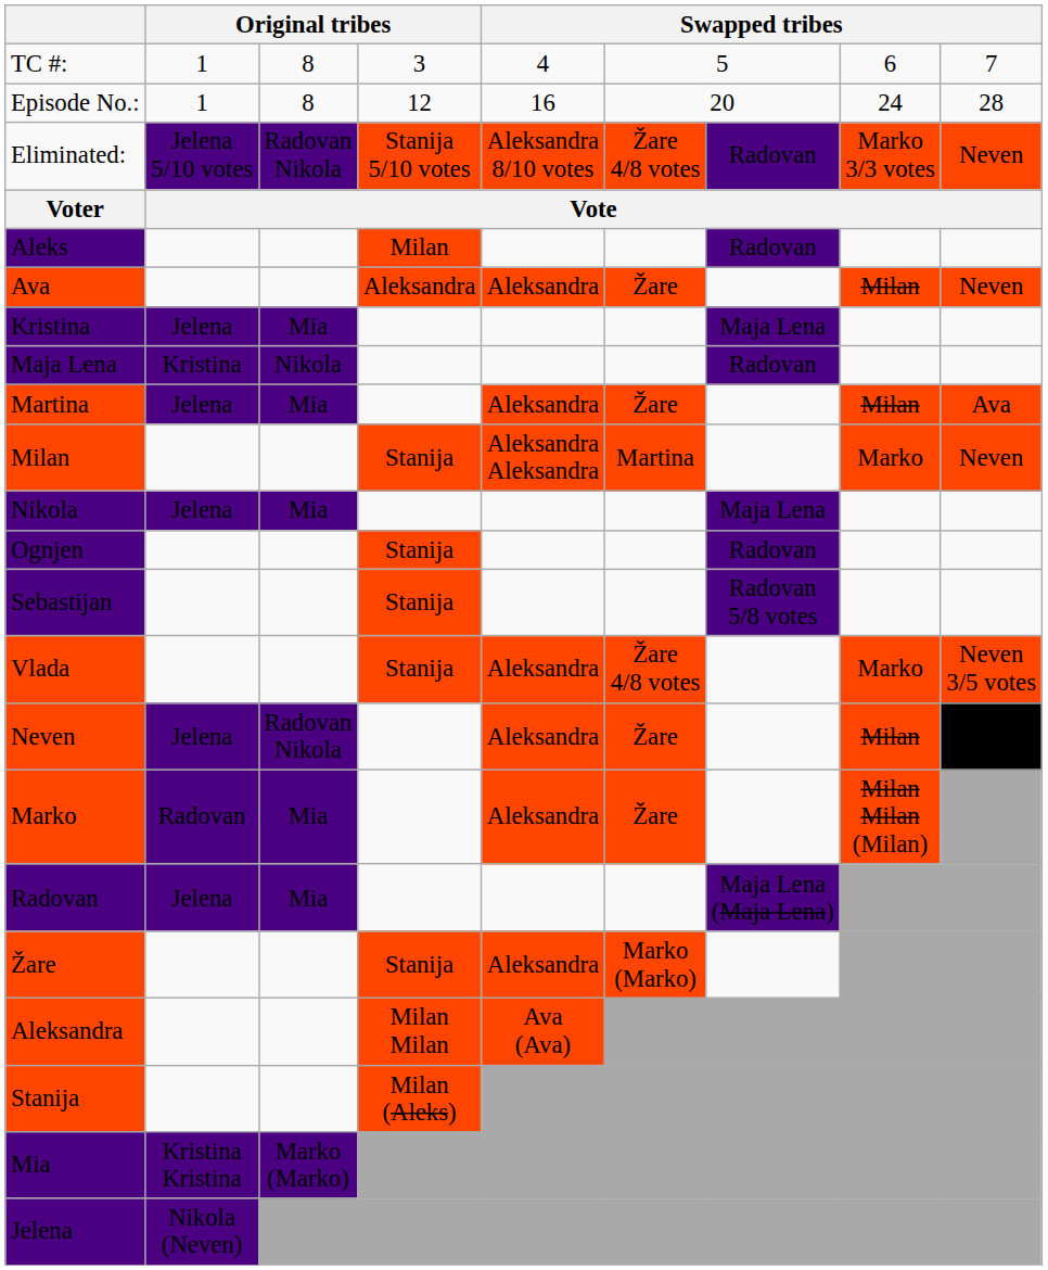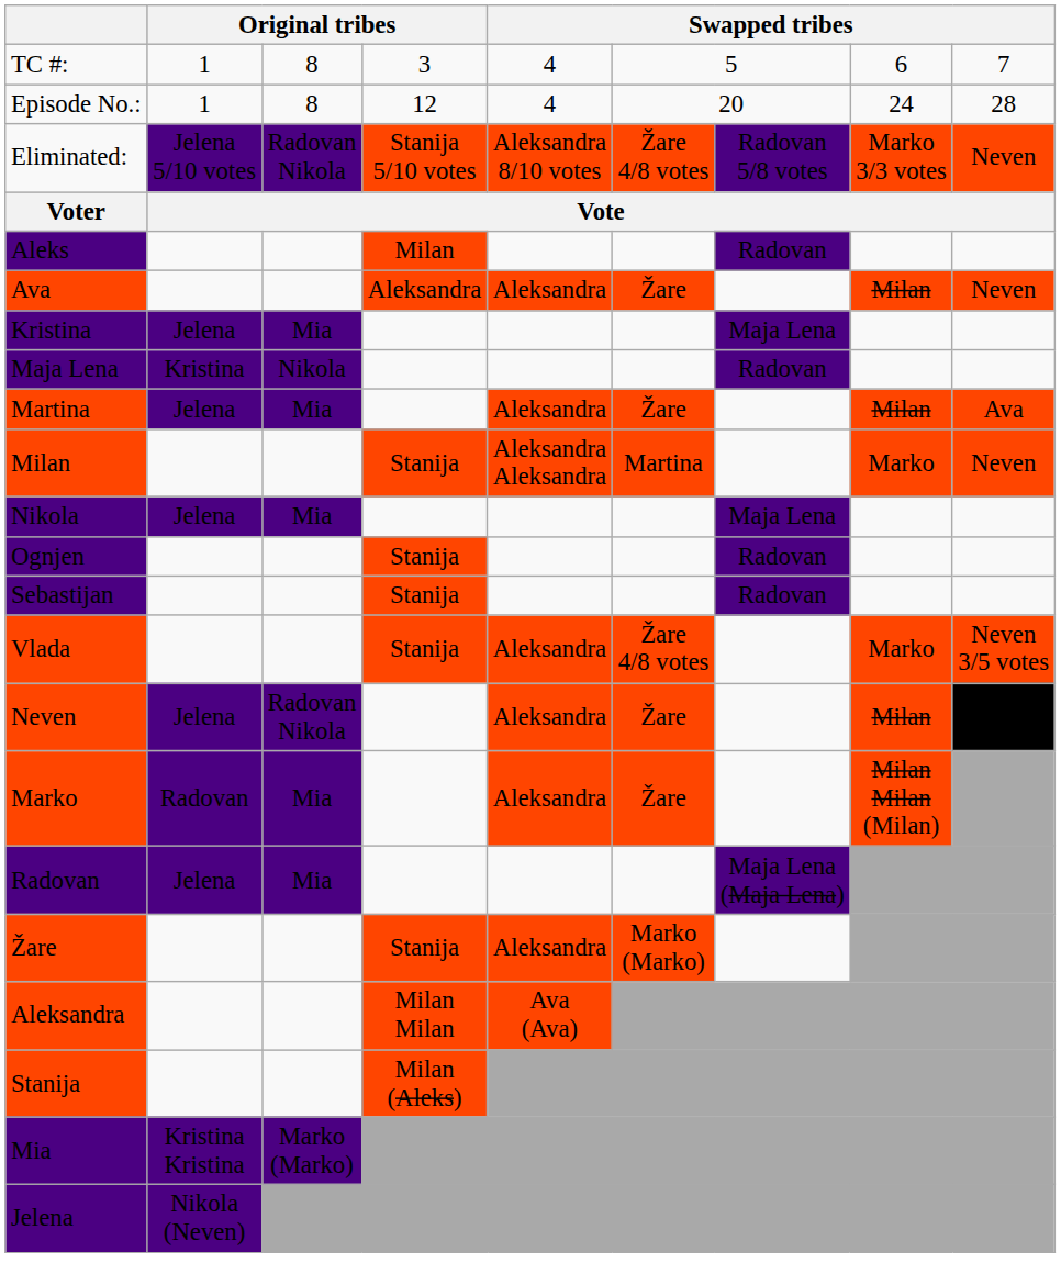 <table class="wikitable" style="text-align:center">
 <tr>
 <th></th>
 <th colspan=3>Original tribes</th>
 <th colspan=5>Swapped tribes</th>
 </tr>
 <tr>
 <td align="left">TC #:</td>
 <td>1</td>
 <td>8</td>
 <td>3</td>
 <td>4</td>
 <td colspan=2>5</td>
 <td>6</td>
 <td>7</td>
 </tr>
 <tr>
 <td align="left">Episode No.:</td>
 <td>1</td>
 <td>8</td>
 <td>12</td>
-<td>16</td>
+<td>4</td>
 <td colspan=2>20</td>
 <td>24</td>
 <td>28</td>
 </tr>
 <tr>
 <td align="left">Eliminated:</td>
 <td bgcolor="Indigo"><span>Jelena<br>5/10 votes</span></td>
 <td bgcolor="Indigo"><span>Radovan<br>Nikola</span></td>
 <td bgcolor="OrangeRed">Stanija<br>5/10 votes</td>
 <td bgcolor="OrangeRed">Aleksandra<br>8/10 votes</td>
 <td bgcolor="OrangeRed">Žare<br>4/8 votes</td>
-<td bgcolor="Indigo"><span>Radovan</span></td>
+<td bgcolor="Indigo"><span>Radovan<br>5/8 votes</span></td>
 <td bgcolor="OrangeRed">Marko<br>3/3 votes</td>
 <td bgcolor="OrangeRed">Neven</td>
 </tr>
 <tr>
 <th>Voter</th>
 <th align="center" colspan=8>Vote</th>
 </tr>
 <tr>
 <td align="left" bgcolor="Indigo"><span>Aleks</span></td>
 <td></td>
 <td></td>
 <td bgcolor="OrangeRed">Milan</td>
 <td></td>
 <td></td>
 <td bgcolor="Indigo"><span>Radovan</span></td>
 <td></td>
 <td></td>
 </tr>
 <tr>
 <td align="left" bgcolor="OrangeRed">Ava</td>
 <td></td>
 <td></td>
 <td bgcolor="OrangeRed">Aleksandra</td>
 <td bgcolor="OrangeRed">Aleksandra</td>
 <td bgcolor="OrangeRed">Žare</td>
 <td></td>
 <td bgcolor="OrangeRed"><s>Milan</s></td>
 <td bgcolor="OrangeRed">Neven</td>
 </tr>
 <tr>
 <td align="left" bgcolor="Indigo"><span>Kristina</span></td>
 <td bgcolor="Indigo"><span>Jelena</span></td>
 <td bgcolor="Indigo"><span>Mia</span></td>
 <td></td>
 <td></td>
 <td></td>
 <td bgcolor="Indigo"><span>Maja Lena</span></td>
 <td></td>
 <td></td>
 </tr>
 <tr>
 <td align="left" bgcolor="Indigo"><span>Maja Lena</span></td>
 <td bgcolor="Indigo"><span>Kristina</span></td>
 <td bgcolor="Indigo"><span>Nikola</span></td>
 <td></td>
 <td></td>
 <td></td>
 <td bgcolor="Indigo"><span>Radovan</span></td>
 <td></td>
 <td></td>
 </tr>
 <tr>
 <td align="left" bgcolor="OrangeRed">Martina</td>
 <td bgcolor="Indigo"><span>Jelena</span></td>
 <td bgcolor="Indigo"><span>Mia</span></td>
 <td></td>
 <td bgcolor="OrangeRed">Aleksandra</td>
 <td bgcolor="OrangeRed">Žare</td>
 <td></td>
 <td bgcolor="OrangeRed"><s>Milan</s></td>
 <td bgcolor="OrangeRed">Ava</td>
 </tr>
 <tr>
 <td align="left" bgcolor="OrangeRed">Milan</td>
 <td></td>
 <td></td>
 <td bgcolor="OrangeRed">Stanija</td>
 <td bgcolor="OrangeRed">Aleksandra<br>Aleksandra</td>
 <td bgcolor="OrangeRed">Martina</td>
 <td></td>
 <td bgcolor="OrangeRed">Marko</td>
 <td bgcolor="OrangeRed">Neven</td>
 </tr>
 <tr>
 <td align="left" bgcolor="Indigo"><span>Nikola</span></td>
 <td bgcolor="Indigo"><span>Jelena</span></td>
 <td bgcolor="Indigo"><span>Mia</span></td>
 <td></td>
 <td></td>
 <td></td>
 <td bgcolor="Indigo"><span>Maja Lena</span></td>
 <td></td>
 <td></td>
 </tr>
 <tr>
 <td align="left" bgcolor="Indigo"><span>Ognjen</span></td>
 <td></td>
 <td></td>
 <td bgcolor="OrangeRed">Stanija</td>
 <td></td>
 <td></td>
 <td bgcolor="Indigo"><span>Radovan</span></td>
 <td></td>
 <td></td>
 </tr>
 <tr>
 <td align="left" bgcolor="Indigo"><span>Sebastijan</span></td>
 <td></td>
 <td></td>
 <td bgcolor="OrangeRed">Stanija</td>
 <td></td>
 <td></td>
-<td bgcolor="Indigo"><span>Radovan<br>5/8 votes</span></td>
+<td bgcolor="Indigo"><span>Radovan</span></td>
 <td></td>
 <td></td>
 </tr>
 <tr>
 <td align="left" bgcolor="OrangeRed">Vlada</td>
 <td></td>
 <td></td>
 <td bgcolor="OrangeRed">Stanija</td>
 <td bgcolor="OrangeRed">Aleksandra</td>
 <td bgcolor="OrangeRed">Žare<br>4/8 votes</td>
 <td></td>
 <td bgcolor="OrangeRed">Marko</td>
 <td bgcolor="OrangeRed">Neven<br>3/5 votes</td>
 </tr>
 <tr>
 <td align="left" bgcolor="OrangeRed">Neven</td>
 <td bgcolor="Indigo"><span>Jelena</span></td>
 <td bgcolor="Indigo"><span>Radovan<br>Nikola</span></td>
 <td></td>
 <td bgcolor="OrangeRed">Aleksandra</td>
 <td bgcolor="OrangeRed">Žare</td>
 <td></td>
 <td bgcolor="OrangeRed"><s>Milan</s></td>
 <td align="center" fcolor="black" bgcolor="black"><span>(<s>Milan</s>)</span></td>
 </tr>
 <tr>
 <td align="left" bgcolor="OrangeRed">Marko</td>
 <td bgcolor="Indigo"><span>Radovan</span></td>
 <td bgcolor="Indigo"><span>Mia</span></td>
 <td></td>
 <td bgcolor="OrangeRed">Aleksandra</td>
 <td bgcolor="OrangeRed">Žare</td>
 <td></td>
 <td bgcolor="OrangeRed"><s>Milan</s><br><s>Milan</s><br>(Milan)</td>
 <td colspan=1 bgcolor="darkgray"></td>
 </tr>
 <tr>
 <td align="left" bgcolor="Indigo"><span>Radovan</span></td>
 <td bgcolor="Indigo"><span>Jelena</span></td>
 <td bgcolor="Indigo"><span>Mia</span></td>
 <td></td>
 <td></td>
 <td></td>
 <td bgcolor="Indigo"><span>Maja Lena<br>(<s>Maja Lena</s>)</span></td>
 <td colspan=2 bgcolor="darkgray"></td>
 </tr>
 <tr>
 <td align="left" bgcolor="OrangeRed">Žare</td>
 <td></td>
 <td></td>
 <td bgcolor="OrangeRed">Stanija</td>
 <td bgcolor="OrangeRed">Aleksandra</td>
 <td bgcolor="OrangeRed">Marko<br>(Marko)</td>
 <td></td>
 <td colspan=2 bgcolor="darkgray"></td>
 </tr>
 <tr>
 <td align="left" bgcolor="OrangeRed">Aleksandra</td>
 <td></td>
 <td></td>
 <td bgcolor="OrangeRed">Milan<br>Milan</td>
 <td bgcolor="OrangeRed">Ava<br>(Ava)</td>
 <td colspan=4 bgcolor="darkgray"></td>
 </tr>
 <tr>
 <td align="left" bgcolor="OrangeRed">Stanija</td>
 <td></td>
 <td></td>
 <td bgcolor="OrangeRed">Milan<br>(<s>Aleks</s>)</td>
 <td colspan=5 bgcolor="darkgray"></td>
 </tr>
 <tr>
 <td align="left" bgcolor="Indigo"><span>Mia</span></td>
 <td bgcolor="Indigo"><span>Kristina<br>Kristina</span></td>
 <td bgcolor="Indigo"><span>Marko<br>(Marko)</span></td>
 <td colspan=6 bgcolor="darkgray"></td>
 </tr>
 <tr>
 <td align="left" bgcolor="Indigo"><span>Jelena</span></td>
 <td bgcolor="Indigo"><span>Nikola<br>(Neven)</span></td>
 <td colspan=7 bgcolor="darkgray"></td>
 </tr>
 </table>
